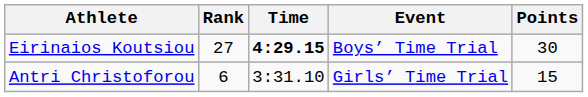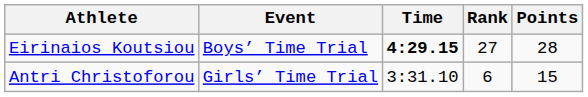 <table class="wikitable" border="1" style="font-size:90%">
 <tr>
 <th>Athlete</th>
+<th>Event</th>
+<th>Time</th>
 <th>Rank</th>
-<th>Time</th>
-<th>Event</th>
 <th>Points</th>
 </tr>
 <tr>
 <td><a href='#'>Eirinaios Koutsiou</a></td>
+<td><a href='#'>Boys’ Time Trial</a></td>
+<td align=center><strong>4:29.15</strong></td>
 <td align=center>27</td>
-<td align=center><strong>4:29.15</strong></td>
-<td><a href='#'>Boys’ Time Trial</a></td>
-<td align=center>30</td>
+<td align=center>28</td>
 </tr>
 <tr>
 <td><a href='#'>Antri Christoforou</a></td>
+<td><a href='#'>Girls’ Time Trial</a></td>
+<td align=center>3:31.10</td>
 <td align=center>6</td>
-<td align=center>3:31.10</td>
-<td><a href='#'>Girls’ Time Trial</a></td>
 <td align=center>15</td>
 </tr>
 </table>
